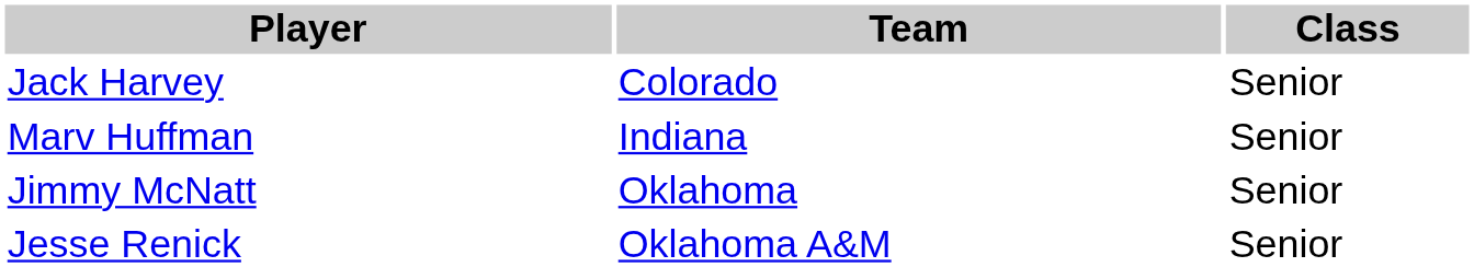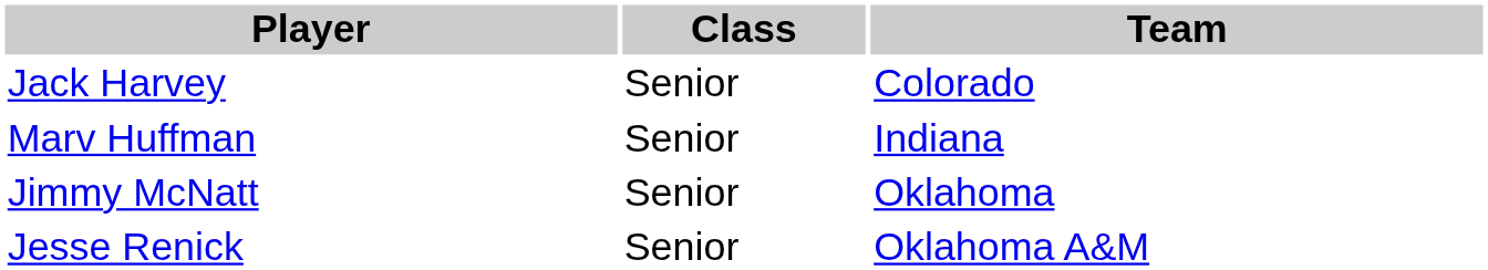 <table style="width:600px" "border:'1' 'solid' 'gray'">
 <tr>
 <th bgcolor="#CCCCCC" style="width:40%">Player</th>
+<th bgcolor="#CCCCCC" style="width:16%">Class</th>
 <th bgcolor="#CCCCCC" style="width:40%">Team</th>
-<th bgcolor="#CCCCCC" style="width:16%">Class</th>
 </tr>
 <tr>
 <td><a href='#'>Jack Harvey</a></td>
+<td>Senior</td>
 <td><a href='#'>Colorado</a></td>
-<td>Senior</td>
 </tr>
 <tr>
 <td><a href='#'>Marv Huffman</a></td>
+<td>Senior</td>
 <td><a href='#'>Indiana</a></td>
-<td>Senior</td>
 </tr>
 <tr>
 <td><a href='#'>Jimmy McNatt</a></td>
+<td>Senior</td>
 <td><a href='#'>Oklahoma</a></td>
-<td>Senior</td>
 </tr>
 <tr>
 <td><a href='#'>Jesse Renick</a></td>
+<td>Senior</td>
 <td><a href='#'>Oklahoma A&M</a></td>
-<td>Senior</td>
 </tr>
 </table>
